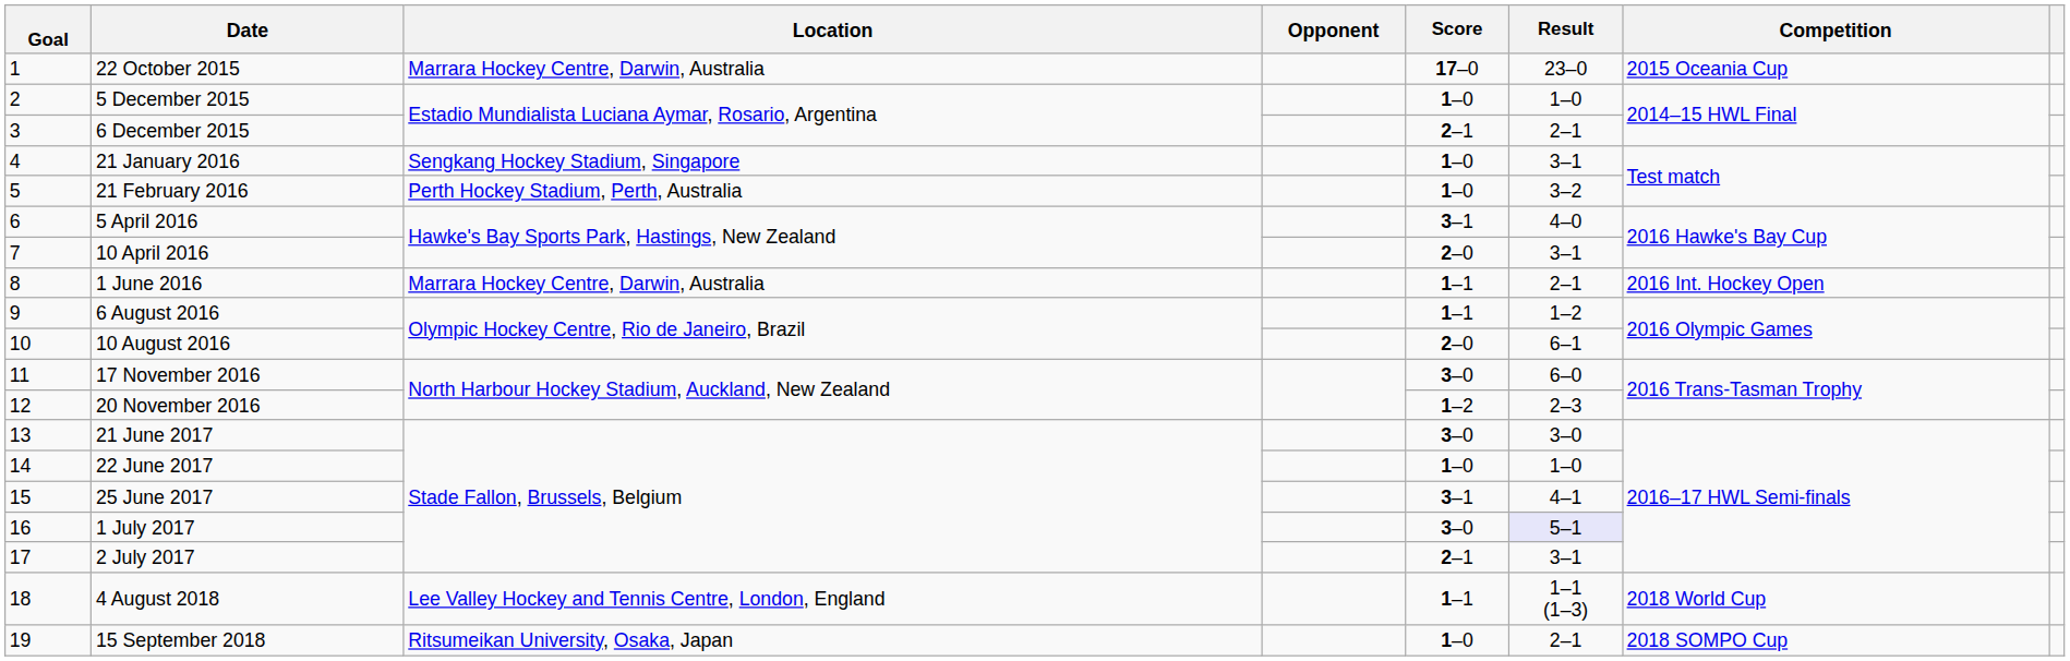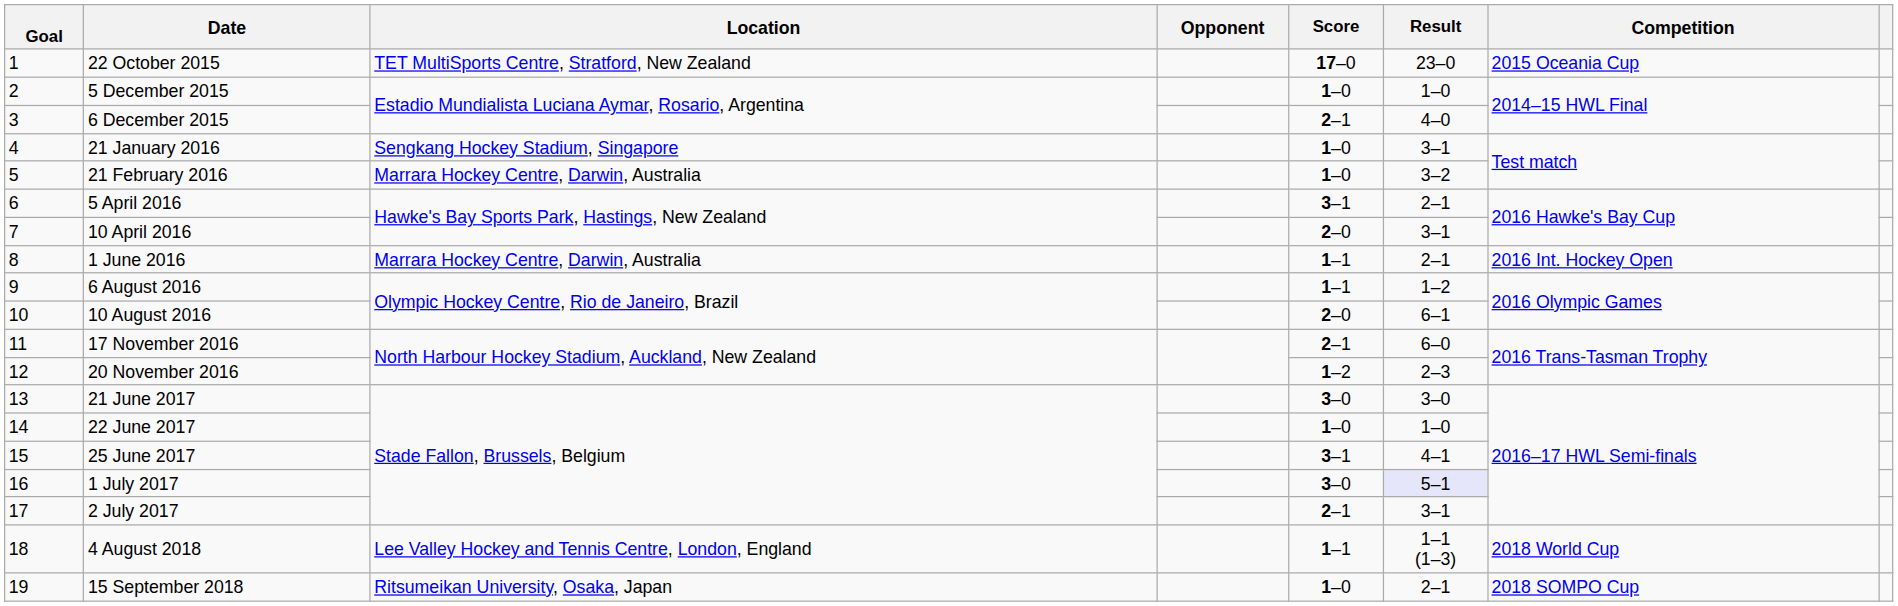 <table class="wikitable sortable" style="font-size:90%" width=97%>
 <tr>
 <th style="font-size:95%;" data-sort-type=number><br>Goal</th>
 <th align=center>Date</th>
 <th>Location</th>
 <th width=100>Opponent</th>
 <th data-sort-type="number" style="font-size:95%">Score</th>
 <th data-sort-type="number" style="font-size:95%">Result</th>
 <th>Competition</th>
 <th></th>
 </tr>
 <tr>
 <td>1</td>
 <td>22 October 2015</td>
-<td><a href='#'>Marrara Hockey Centre</a>, <a href='#'>Darwin</a>, Australia</td>
+<td><a href='#'>TET MultiSports Centre</a>, <a href='#'>Stratford</a>, New Zealand</td>
 <td></td>
 <td align="center"><strong>17</strong>–0</td>
 <td align="center">23–0</td>
 <td><a href='#'>2015 Oceania Cup</a></td>
 <td></td>
 </tr>
 <tr>
 <td>2</td>
 <td>5 December 2015</td>
 <td rowspan=2><a href='#'>Estadio Mundialista Luciana Aymar</a>, <a href='#'>Rosario</a>, Argentina</td>
 <td></td>
 <td align="center"><strong>1</strong>–0</td>
 <td align="center">1–0</td>
 <td rowspan=2><a href='#'>2014–15 HWL Final</a></td>
 <td></td>
 </tr>
 <tr>
 <td>3</td>
 <td>6 December 2015</td>
 <td></td>
 <td align="center"><strong>2</strong>–1</td>
-<td align="center">2–1</td>
+<td align="center">4–0</td>
 <td></td>
 </tr>
 <tr>
 <td>4</td>
 <td>21 January 2016</td>
 <td><a href='#'>Sengkang Hockey Stadium</a>, <a href='#'>Singapore</a></td>
 <td></td>
 <td align="center"><strong>1</strong>–0</td>
 <td align="center">3–1</td>
 <td rowspan=2><a href='#'>Test match</a></td>
 <td></td>
 </tr>
 <tr>
 <td>5</td>
 <td>21 February 2016</td>
-<td><a href='#'>Perth Hockey Stadium</a>, <a href='#'>Perth</a>, Australia</td>
+<td><a href='#'>Marrara Hockey Centre</a>, <a href='#'>Darwin</a>, Australia</td>
 <td></td>
 <td align="center"><strong>1</strong>–0</td>
 <td align="center">3–2</td>
 <td></td>
 </tr>
 <tr>
 <td>6</td>
 <td>5 April 2016</td>
 <td rowspan=2><a href='#'>Hawke's Bay Sports Park</a>, <a href='#'>Hastings</a>, New Zealand</td>
 <td></td>
 <td align="center"><strong>3</strong>–1</td>
-<td align="center">4–0</td>
+<td align="center">2–1</td>
 <td rowspan=2><a href='#'>2016 Hawke's Bay Cup</a></td>
 <td></td>
 </tr>
 <tr>
 <td>7</td>
 <td>10 April 2016</td>
 <td></td>
 <td align="center"><strong>2</strong>–0</td>
 <td align="center">3–1</td>
 <td></td>
 </tr>
 <tr>
 <td>8</td>
 <td>1 June 2016</td>
 <td><a href='#'>Marrara Hockey Centre</a>, <a href='#'>Darwin</a>, Australia</td>
 <td></td>
 <td align="center"><strong>1</strong>–1</td>
 <td align="center">2–1</td>
 <td><a href='#'>2016 Int. Hockey Open</a></td>
 <td></td>
 </tr>
 <tr>
 <td>9</td>
 <td>6 August 2016</td>
 <td rowspan=2><a href='#'>Olympic Hockey Centre</a>, <a href='#'>Rio de Janeiro</a>, Brazil</td>
 <td></td>
 <td align="center"><strong>1</strong>–1</td>
 <td align="center">1–2</td>
 <td rowspan=2><a href='#'>2016 Olympic Games</a></td>
 <td></td>
 </tr>
 <tr>
 <td>10</td>
 <td>10 August 2016</td>
 <td></td>
 <td align="center"><strong>2</strong>–0</td>
 <td align="center">6–1</td>
 <td></td>
 </tr>
 <tr>
 <td>11</td>
 <td>17 November 2016</td>
 <td rowspan=2><a href='#'>North Harbour Hockey Stadium</a>, <a href='#'>Auckland</a>, New Zealand</td>
 <td rowspan=2></td>
-<td align="center"><strong>3</strong>–0</td>
+<td align="center"><strong>2</strong>–1</td>
 <td align="center">6–0</td>
 <td rowspan=2><a href='#'>2016 Trans-Tasman Trophy</a></td>
 <td></td>
 </tr>
 <tr>
 <td>12</td>
 <td>20 November 2016</td>
 <td align="center"><strong>1</strong>–2</td>
 <td align="center">2–3</td>
 <td></td>
 </tr>
 <tr>
 <td>13</td>
 <td>21 June 2017</td>
 <td rowspan=5><a href='#'>Stade Fallon</a>, <a href='#'>Brussels</a>, Belgium</td>
 <td></td>
 <td align="center"><strong>3</strong>–0</td>
 <td align="center">3–0</td>
 <td rowspan=5><a href='#'>2016–17 HWL Semi-finals</a></td>
 <td></td>
 </tr>
 <tr>
 <td>14</td>
 <td>22 June 2017</td>
 <td></td>
 <td align="center"><strong>1</strong>–0</td>
 <td align="center">1–0</td>
 <td></td>
 </tr>
 <tr>
 <td>15</td>
 <td>25 June 2017</td>
 <td></td>
 <td align="center"><strong>3</strong>–1</td>
 <td align="center">4–1</td>
 <td></td>
 </tr>
 <tr>
 <td>16</td>
 <td>1 July 2017</td>
 <td></td>
 <td align="center"><strong>3</strong>–0</td>
 <td align="center" style="background: lavender;">5–1</td>
 <td></td>
 </tr>
 <tr>
 <td>17</td>
 <td>2 July 2017</td>
 <td></td>
 <td align="center"><strong>2</strong>–1</td>
 <td align="center">3–1</td>
 <td></td>
 </tr>
 <tr>
 <td>18</td>
 <td>4 August 2018</td>
 <td><a href='#'>Lee Valley Hockey and Tennis Centre</a>, <a href='#'>London</a>, England</td>
 <td></td>
 <td align="center"><strong>1</strong>–1</td>
 <td align="center">1–1<br>(1–3)</td>
 <td><a href='#'>2018 World Cup</a></td>
 <td></td>
 </tr>
 <tr>
 <td>19</td>
 <td>15 September 2018</td>
 <td><a href='#'>Ritsumeikan University</a>, <a href='#'>Osaka</a>, Japan</td>
 <td></td>
 <td align="center"><strong>1</strong>–0</td>
 <td align="center">2–1</td>
 <td><a href='#'>2018 SOMPO Cup</a></td>
 <td></td>
 </tr>
 </table>
